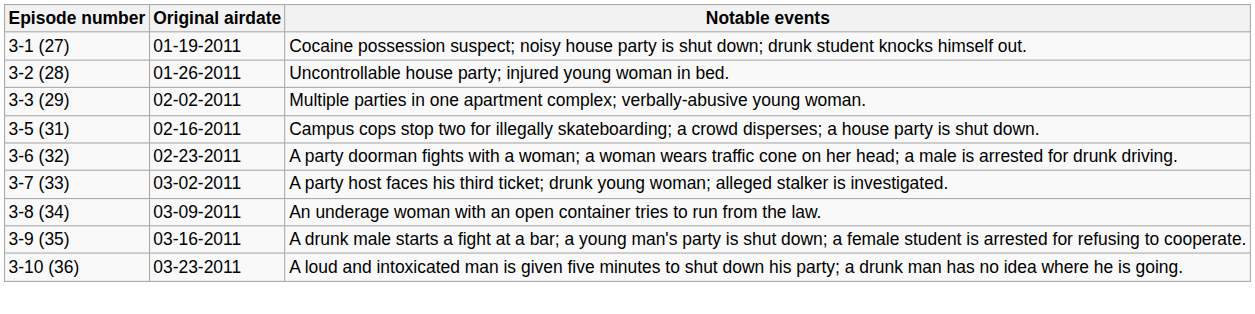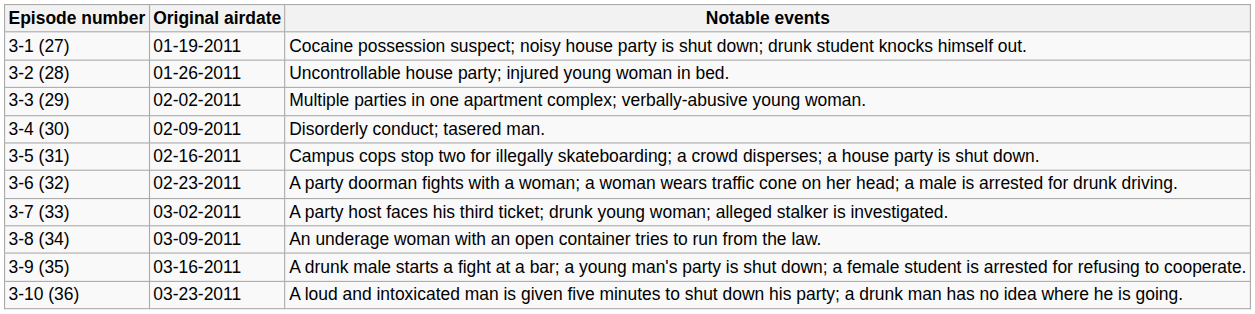 <table class="wikitable" border="1">
 <tr>
 <th>Episode number</th>
 <th>Original airdate</th>
 <th>Notable events</th>
 </tr>
 <tr>
 <td>3-1 (27)</td>
 <td>01-19-2011</td>
 <td>Cocaine possession suspect; noisy house party is shut down; drunk student knocks himself out.</td>
 </tr>
 <tr>
 <td>3-2 (28)</td>
 <td>01-26-2011</td>
 <td>Uncontrollable house party; injured young woman in bed.</td>
 </tr>
 <tr>
 <td>3-3 (29)</td>
 <td>02-02-2011</td>
 <td>Multiple parties in one apartment complex; verbally-abusive young woman.</td>
+</tr>
+<tr>
+<td>3-4 (30)</td>
+<td>02-09-2011</td>
+<td>Disorderly conduct; tasered man.</td>
 </tr>
 <tr>
 <td>3-5 (31)</td>
 <td>02-16-2011</td>
 <td>Campus cops stop two for illegally skateboarding; a crowd disperses; a house party is shut down.</td>
 </tr>
 <tr>
 <td>3-6 (32)</td>
 <td>02-23-2011</td>
 <td>A party doorman fights with a woman; a woman wears traffic cone on her head; a male is arrested for drunk driving.</td>
 </tr>
 <tr>
 <td>3-7 (33)</td>
 <td>03-02-2011</td>
 <td>A party host faces his third ticket; drunk young woman; alleged stalker is investigated.</td>
 </tr>
 <tr>
 <td>3-8 (34)</td>
 <td>03-09-2011</td>
 <td>An underage woman with an open container tries to run from the law.</td>
 </tr>
 <tr>
 <td>3-9 (35)</td>
 <td>03-16-2011</td>
 <td>A drunk male starts a fight at a bar; a young man's party is shut down; a female student is arrested for refusing to cooperate.</td>
 </tr>
 <tr>
 <td>3-10 (36)</td>
 <td>03-23-2011</td>
 <td>A loud and intoxicated man is given five minutes to shut down his party; a drunk man has no idea where he is going.</td>
 </tr>
 </table>
